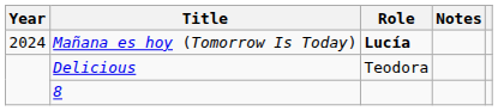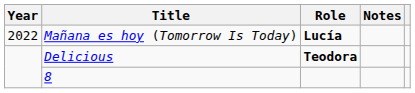 <table class="wikitable sortable">
 <tr>
 <th>Year</th>
 <th>Title</th>
 <th>Role</th>
 <th class="unsortable">Notes</th>
 <th></th>
 </tr>
 <tr>
-<td align = "center">2024</td>
+<td align = "center">2022</td>
 <td><em><a href='#'>Mañana es hoy</a></em> (<em>Tomorrow Is Today</em>)</td>
 <td><strong>Lucía</strong></td>
 <td></td>
 <td align = "center"></td>
 </tr>
 <tr>
 <td rowspan = "2"></td>
 <td><em><a href='#'>Delicious</a></em></td>
-<td>Teodora</td>
+<td><strong>Teodora</strong></td>
 <td></td>
 <td></td>
 </tr>
 <tr>
 <td><em><a href='#'>8</a></em></td>
 <td></td>
 <td></td>
 <td></td>
 </tr>
 </table>
